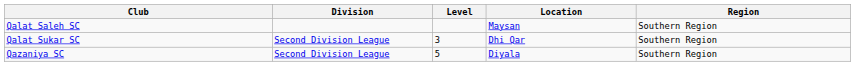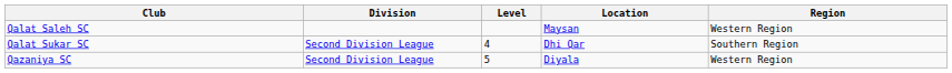 <table class="wikitable sortable" width=100% style="font-size:100%">
 <tr>
 <th width=25%>Club</th>
 <th width=15%>Division</th>
 <th width=5%>Level</th>
 <th width=14%>Location</th>
 <th width=20%>Region</th>
 </tr>
 <tr>
 <td><a href='#'>Qalat Saleh SC</a></td>
 <td></td>
 <td></td>
 <td><a href='#'>Maysan</a></td>
-<td>Southern Region</td>
+<td>Western Region</td>
 </tr>
 <tr>
 <td><a href='#'>Qalat Sukar SC</a></td>
 <td><a href='#'>Second Division League</a></td>
-<td>3</td>
+<td>4</td>
 <td><a href='#'>Dhi Qar</a></td>
 <td>Southern Region</td>
 </tr>
 <tr>
 <td><a href='#'>Qazaniya SC</a></td>
 <td><a href='#'>Second Division League</a></td>
 <td>5</td>
 <td><a href='#'>Diyala</a></td>
-<td>Southern Region</td>
+<td>Western Region</td>
 </tr>
 </table>
